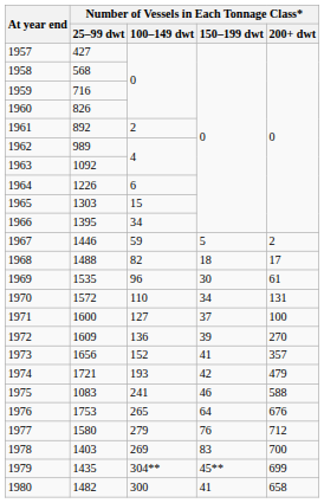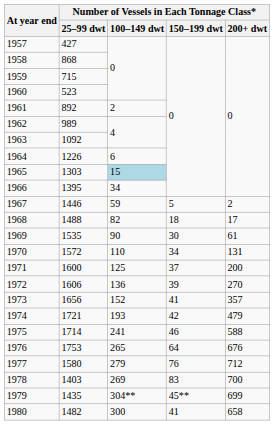 <table class="wikitable">
 <tr>
 <th rowspan="2">At year end</th>
 <th colspan="4">Number of Vessels in Each Tonnage Class*</th>
 </tr>
 <tr>
 <th>25–99 dwt</th>
 <th>100–149 dwt</th>
 <th>150–199 dwt</th>
 <th>200+ dwt</th>
 </tr>
 <tr>
 <td>1957</td>
 <td>427</td>
 <td rowspan="4">0</td>
 <td rowspan="10">0</td>
 <td rowspan="10">0</td>
 </tr>
 <tr>
 <td>1958</td>
-<td>568</td>
+<td>868</td>
 </tr>
 <tr>
 <td>1959</td>
-<td>716</td>
+<td>715</td>
 </tr>
 <tr>
 <td>1960</td>
-<td>826</td>
+<td>523</td>
 </tr>
 <tr>
 <td>1961</td>
 <td>892</td>
 <td>2</td>
 </tr>
 <tr>
 <td>1962</td>
 <td>989</td>
 <td rowspan="2">4</td>
 </tr>
 <tr>
 <td>1963</td>
 <td>1092</td>
 </tr>
 <tr>
 <td>1964</td>
 <td>1226</td>
 <td>6</td>
 </tr>
 <tr>
 <td>1965</td>
 <td>1303</td>
-<td>15</td>
+<td style="background: lightblue;">15</td>
 </tr>
 <tr>
 <td>1966</td>
 <td>1395</td>
 <td>34</td>
 </tr>
 <tr>
 <td>1967</td>
 <td>1446</td>
 <td>59</td>
 <td>5</td>
 <td>2</td>
 </tr>
 <tr>
 <td>1968</td>
 <td>1488</td>
 <td>82</td>
 <td>18</td>
 <td>17</td>
 </tr>
 <tr>
 <td>1969</td>
 <td>1535</td>
-<td>96</td>
+<td>90</td>
 <td>30</td>
 <td>61</td>
 </tr>
 <tr>
 <td>1970</td>
 <td>1572</td>
 <td>110</td>
 <td>34</td>
 <td>131</td>
 </tr>
 <tr>
 <td>1971</td>
 <td>1600</td>
-<td>127</td>
+<td>125</td>
 <td>37</td>
-<td>100</td>
+<td>200</td>
 </tr>
 <tr>
 <td>1972</td>
-<td>1609</td>
+<td>1606</td>
 <td>136</td>
 <td>39</td>
 <td>270</td>
 </tr>
 <tr>
 <td>1973</td>
 <td>1656</td>
 <td>152</td>
 <td>41</td>
 <td>357</td>
 </tr>
 <tr>
 <td>1974</td>
 <td>1721</td>
 <td>193</td>
 <td>42</td>
 <td>479</td>
 </tr>
 <tr>
 <td>1975</td>
-<td>1083</td>
+<td>1714</td>
 <td>241</td>
 <td>46</td>
 <td>588</td>
 </tr>
 <tr>
 <td>1976</td>
 <td>1753</td>
 <td>265</td>
 <td>64</td>
 <td>676</td>
 </tr>
 <tr>
 <td>1977</td>
 <td>1580</td>
 <td>279</td>
 <td>76</td>
 <td>712</td>
 </tr>
 <tr>
 <td>1978</td>
 <td>1403</td>
 <td>269</td>
 <td>83</td>
 <td>700</td>
 </tr>
 <tr>
 <td>1979</td>
 <td>1435</td>
 <td>304**</td>
 <td>45**</td>
 <td>699</td>
 </tr>
 <tr>
 <td>1980</td>
 <td>1482</td>
 <td>300</td>
 <td>41</td>
 <td>658</td>
 </tr>
 </table>
